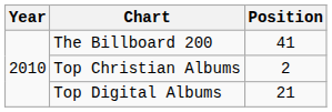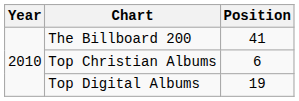 <table class="wikitable">
 <tr>
 <th>Year</th>
 <th>Chart</th>
 <th>Position</th>
 </tr>
 <tr>
 <td rowspan="3">2010</td>
 <td>The Billboard 200</td>
 <td style="text-align:center;">41</td>
 </tr>
 <tr>
 <td>Top Christian Albums</td>
-<td style="text-align:center;">2</td>
+<td style="text-align:center;">6</td>
 </tr>
 <tr>
 <td>Top Digital Albums</td>
-<td style="text-align:center;">21</td>
+<td style="text-align:center;">19</td>
 </tr>
 </table>
